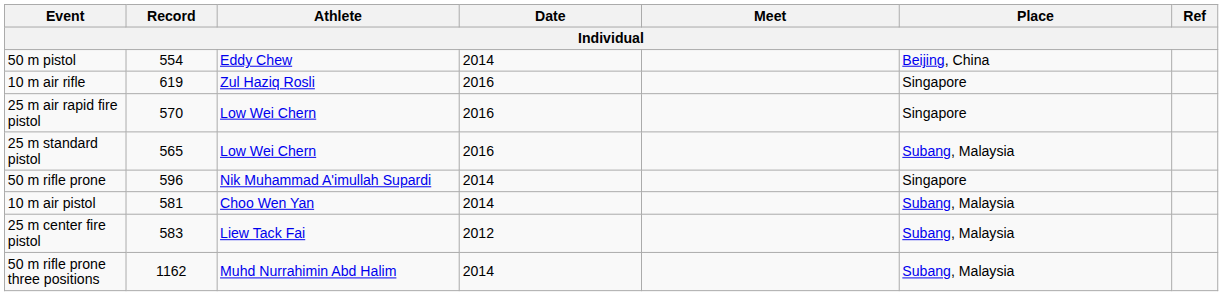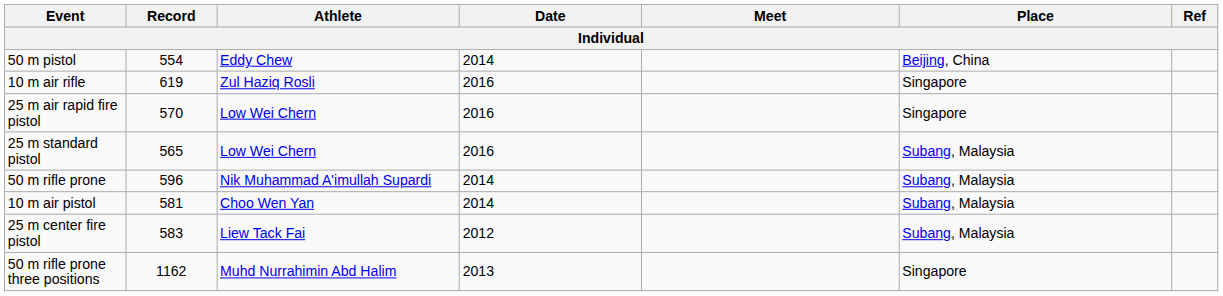 <table class="wikitable" style="font-size:90%; width: 98%;">
 <tr>
 <th width=8%>Event</th>
 <th width=6%>Record</th>
 <th width=16%>Athlete</th>
 <th width=12%>Date</th>
 <th width=17%>Meet</th>
 <th width=18%>Place</th>
 <th width=3%>Ref</th>
 </tr>
 <tr bgcolor="#DDDDDD">
 <th colspan="8">Individual</th>
 </tr>
 <tr>
 <td>50 m pistol</td>
 <td align=center>554</td>
 <td><a href='#'>Eddy Chew</a></td>
 <td>2014</td>
 <td></td>
 <td> <a href='#'>Beijing</a>, China</td>
 <td></td>
 </tr>
 <tr>
 <td>10 m air rifle</td>
 <td align=center>619</td>
 <td><a href='#'>Zul Haziq Rosli</a></td>
 <td>2016</td>
 <td></td>
 <td> Singapore</td>
 <td></td>
 </tr>
 <tr>
 <td>25 m air rapid fire pistol</td>
 <td align=center>570</td>
 <td><a href='#'>Low Wei Chern</a></td>
 <td>2016</td>
 <td></td>
 <td> Singapore</td>
 <td></td>
 </tr>
 <tr>
 <td>25 m standard pistol</td>
 <td align=center>565</td>
 <td><a href='#'>Low Wei Chern</a></td>
 <td>2016</td>
 <td></td>
 <td> <a href='#'>Subang</a>, Malaysia</td>
 <td></td>
 </tr>
 <tr>
 <td>50 m rifle prone</td>
 <td align=center>596</td>
 <td><a href='#'>Nik Muhammad A'imullah Supardi</a></td>
 <td>2014</td>
 <td></td>
-<td> Singapore</td>
+<td> <a href='#'>Subang</a>, Malaysia</td>
 <td></td>
 </tr>
 <tr>
 <td>10 m air pistol</td>
 <td align=center>581</td>
 <td><a href='#'>Choo Wen Yan</a></td>
 <td>2014</td>
 <td></td>
 <td> <a href='#'>Subang</a>, Malaysia</td>
 <td></td>
 </tr>
 <tr>
 <td>25 m center fire pistol</td>
 <td align=center>583</td>
 <td><a href='#'>Liew Tack Fai</a></td>
 <td>2012</td>
 <td></td>
 <td> <a href='#'>Subang</a>, Malaysia</td>
 <td></td>
 </tr>
 <tr>
 <td>50 m rifle prone three positions</td>
 <td align=center>1162</td>
 <td><a href='#'>Muhd Nurrahimin Abd Halim</a></td>
-<td>2014</td>
+<td>2013</td>
 <td></td>
-<td> <a href='#'>Subang</a>, Malaysia</td>
+<td> Singapore</td>
 <td></td>
 </tr>
 </table>
